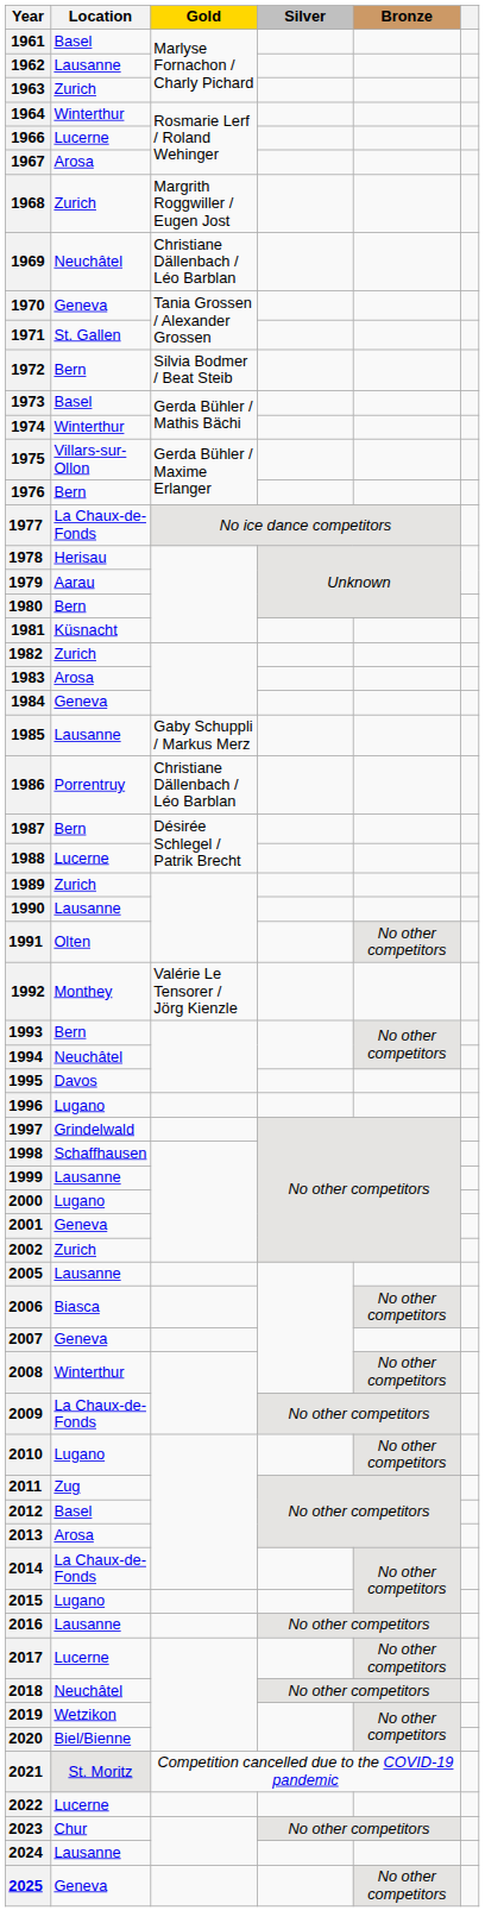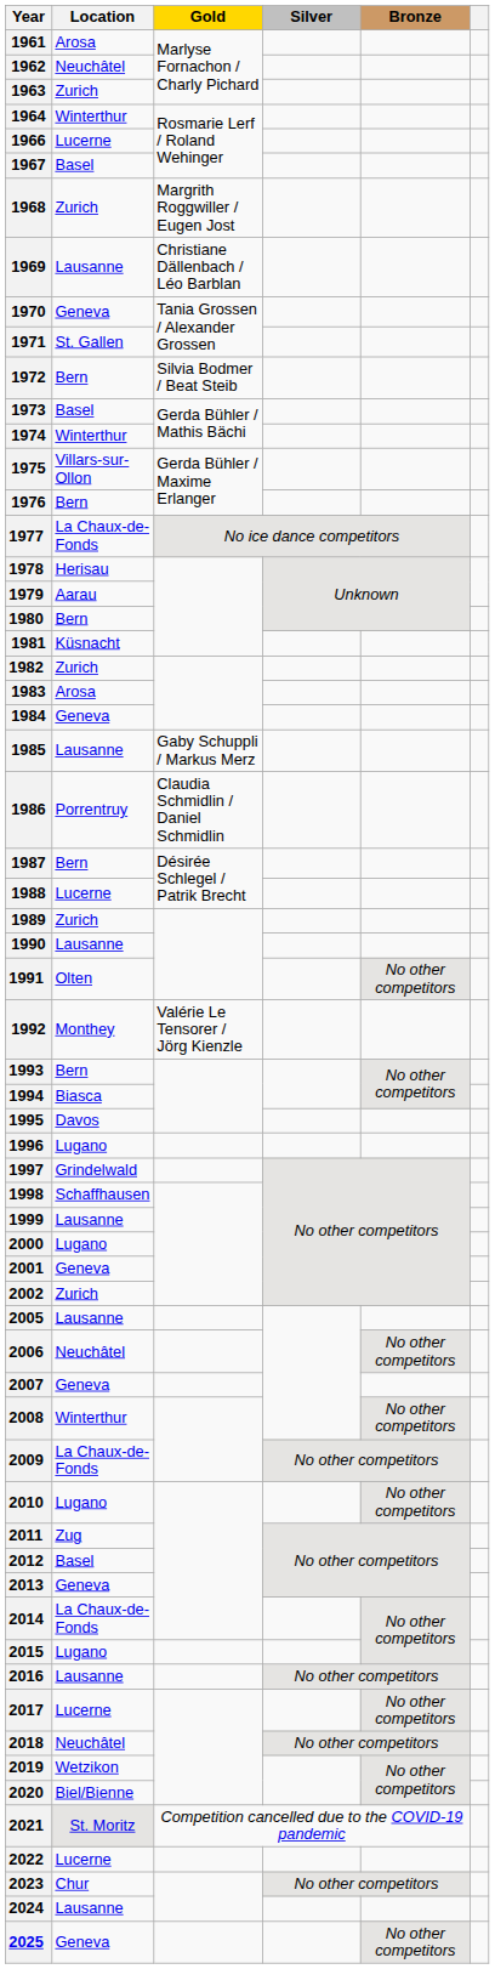 <table class="wikitable unsortable" style="text-align:left; width:80%">
 <tr>
 <th scope="col" style="text-align:center; width:10%">Year</th>
 <th scope="col" style="text-align:center; width:10%">Location</th>
 <td scope="col" style="text-align:center; width:25%; background:gold"><strong>Gold</strong></td>
 <td scope="col" style="text-align:center; width:25%; background:silver"><strong>Silver</strong></td>
 <td scope="col" style="text-align:center; width:25%; background:#c96"><strong>Bronze</strong></td>
 <th scope="col" style="text-align:center; width:5%"></th>
 </tr>
 <tr>
 <th>1961</th>
-<td><a href='#'>Basel</a></td>
+<td><a href='#'>Arosa</a></td>
 <td rowspan="3">Marlyse Fornachon / Charly Pichard</td>
 <td></td>
 <td></td>
 <td></td>
 </tr>
 <tr>
 <th>1962</th>
-<td><a href='#'>Lausanne</a></td>
+<td><a href='#'>Neuchâtel</a></td>
 <td></td>
 <td></td>
 <td></td>
 </tr>
 <tr>
 <th>1963</th>
 <td><a href='#'>Zurich</a></td>
 <td></td>
 <td></td>
 <td></td>
 </tr>
 <tr>
 <th>1964</th>
 <td><a href='#'>Winterthur</a></td>
 <td rowspan="3">Rosmarie Lerf / Roland Wehinger</td>
 <td></td>
 <td></td>
 <td></td>
 </tr>
 <tr>
 <th>1966</th>
 <td><a href='#'>Lucerne</a></td>
 <td></td>
 <td></td>
 <td></td>
 </tr>
 <tr>
 <th>1967</th>
-<td><a href='#'>Arosa</a></td>
+<td><a href='#'>Basel</a></td>
 <td></td>
 <td></td>
 <td></td>
 </tr>
 <tr>
 <th>1968</th>
 <td><a href='#'>Zurich</a></td>
 <td>Margrith Roggwiller / Eugen Jost</td>
 <td></td>
 <td></td>
 <td></td>
 </tr>
 <tr>
 <th>1969</th>
-<td><a href='#'>Neuchâtel</a></td>
+<td><a href='#'>Lausanne</a></td>
 <td>Christiane Dällenbach / Léo Barblan</td>
 <td></td>
 <td></td>
 <td></td>
 </tr>
 <tr>
 <th>1970</th>
 <td><a href='#'>Geneva</a></td>
 <td rowspan="2">Tania Grossen / Alexander Grossen</td>
 <td></td>
 <td></td>
 <td></td>
 </tr>
 <tr>
 <th>1971</th>
 <td><a href='#'>St. Gallen</a></td>
 <td></td>
 <td></td>
 <td></td>
 </tr>
 <tr>
 <th>1972</th>
 <td><a href='#'>Bern</a></td>
 <td>Silvia Bodmer / Beat Steib</td>
 <td></td>
 <td></td>
 <td></td>
 </tr>
 <tr>
 <th>1973</th>
 <td><a href='#'>Basel</a></td>
 <td rowspan="2">Gerda Bühler / Mathis Bächi</td>
 <td></td>
 <td></td>
 <td></td>
 </tr>
 <tr>
 <th>1974</th>
 <td><a href='#'>Winterthur</a></td>
 <td></td>
 <td></td>
 <td></td>
 </tr>
 <tr>
 <th>1975</th>
 <td><a href='#'>Villars-sur-Ollon</a></td>
 <td rowspan="2">Gerda Bühler / Maxime Erlanger</td>
 <td></td>
 <td></td>
 <td></td>
 </tr>
 <tr>
 <th>1976</th>
 <td><a href='#'>Bern</a></td>
 <td></td>
 <td></td>
 <td></td>
 </tr>
 <tr>
 <th scope="row" style="text-align:left">1977</th>
 <td><a href='#'>La Chaux-de-Fonds</a></td>
 <td colspan="3" bgcolor="e5e4e2" align="center"><em>No ice dance competitors</em></td>
 <td></td>
 </tr>
 <tr>
 <th scope="row" style="text-align:left">1978</th>
 <td><a href='#'>Herisau</a></td>
 <td rowspan="4"></td>
 <td colspan="2" rowspan="3" bgcolor="e5e4e2" align="center"><em>Unknown</em></td>
 <td rowspan="2"></td>
 </tr>
 <tr>
 <th scope="row" style="text-align:left">1979</th>
 <td><a href='#'>Aarau</a></td>
 </tr>
 <tr>
 <th scope="row" style="text-align:left">1980</th>
 <td><a href='#'>Bern</a></td>
 <td></td>
 </tr>
 <tr>
 <th>1981</th>
 <td><a href='#'>Küsnacht</a></td>
 <td></td>
 <td></td>
 <td></td>
 </tr>
 <tr>
 <th scope="row" style="text-align:left">1982</th>
 <td><a href='#'>Zurich</a></td>
 <td rowspan="3"></td>
 <td></td>
 <td></td>
 <td></td>
 </tr>
 <tr>
 <th>1983</th>
 <td><a href='#'>Arosa</a></td>
 <td></td>
 <td></td>
 <td></td>
 </tr>
 <tr>
 <th>1984</th>
 <td><a href='#'>Geneva</a></td>
 <td></td>
 <td></td>
 <td></td>
 </tr>
 <tr>
 <th>1985</th>
 <td><a href='#'>Lausanne</a></td>
 <td>Gaby Schuppli / Markus Merz</td>
 <td></td>
 <td></td>
 <td></td>
 </tr>
 <tr>
 <th>1986</th>
 <td><a href='#'>Porrentruy</a></td>
-<td>Christiane Dällenbach / Léo Barblan</td>
+<td>Claudia Schmidlin / Daniel Schmidlin</td>
 <td></td>
 <td></td>
 <td></td>
 </tr>
 <tr>
 <th>1987</th>
 <td><a href='#'>Bern</a></td>
 <td rowspan="2">Désirée Schlegel / Patrik Brecht</td>
 <td></td>
 <td></td>
 <td></td>
 </tr>
 <tr>
 <th>1988</th>
 <td><a href='#'>Lucerne</a></td>
 <td></td>
 <td></td>
 <td></td>
 </tr>
 <tr>
 <th>1989</th>
 <td><a href='#'>Zurich</a></td>
 <td rowspan="3"></td>
 <td></td>
 <td></td>
 <td></td>
 </tr>
 <tr>
 <th>1990</th>
 <td><a href='#'>Lausanne</a></td>
 <td></td>
 <td></td>
 <td></td>
 </tr>
 <tr>
 <th scope="row" style="text-align:left">1991</th>
 <td><a href='#'>Olten</a></td>
 <td></td>
 <td align="center" bgcolor="e5e4e2"><em>No other competitors</em></td>
 <td></td>
 </tr>
 <tr>
 <th>1992</th>
 <td><a href='#'>Monthey</a></td>
 <td>Valérie Le Tensorer / Jörg Kienzle</td>
 <td></td>
 <td></td>
 <td></td>
 </tr>
 <tr>
 <th scope="row" style="text-align:left">1993</th>
 <td><a href='#'>Bern</a></td>
 <td rowspan="3"></td>
 <td rowspan="2"></td>
 <td rowspan="2" align="center" bgcolor="e5e4e2"><em>No other competitors</em></td>
 <td></td>
 </tr>
 <tr>
 <th scope="row" style="text-align:left">1994</th>
-<td><a href='#'>Neuchâtel</a></td>
+<td><a href='#'>Biasca</a></td>
 <td></td>
 </tr>
 <tr>
 <th scope="row" style="text-align:left">1995</th>
 <td><a href='#'>Davos</a></td>
 <td></td>
 <td></td>
 <td></td>
 </tr>
 <tr>
 <th scope="row" style="text-align:left">1996</th>
 <td><a href='#'>Lugano</a></td>
 <td></td>
 <td></td>
 <td></td>
 <td></td>
 </tr>
 <tr>
 <th scope="row" style="text-align:left">1997</th>
 <td><a href='#'>Grindelwald</a></td>
 <td></td>
 <td colspan="2" rowspan="6" align="center" bgcolor="e5e4e2"><em>No other competitors</em></td>
 <td></td>
 </tr>
 <tr>
 <th scope="row" style="text-align:left">1998</th>
 <td><a href='#'>Schaffhausen</a></td>
 <td rowspan="5"></td>
 <td></td>
 </tr>
 <tr>
 <th scope="row" style="text-align:left">1999</th>
 <td><a href='#'>Lausanne</a></td>
 <td></td>
 </tr>
 <tr>
 <th scope="row" style="text-align:left">2000</th>
 <td><a href='#'>Lugano</a></td>
 <td></td>
 </tr>
 <tr>
 <th scope="row" style="text-align:left">2001</th>
 <td><a href='#'>Geneva</a></td>
 <td></td>
 </tr>
 <tr>
 <th scope="row" style="text-align:left">2002</th>
 <td><a href='#'>Zurich</a></td>
 <td></td>
 </tr>
 <tr>
 <th scope="row" style="text-align:left">2005</th>
 <td><a href='#'>Lausanne</a></td>
 <td></td>
 <td rowspan="4"></td>
 <td></td>
 <td></td>
 </tr>
 <tr>
 <th scope="row" style="text-align:left">2006</th>
-<td><a href='#'>Biasca</a></td>
+<td><a href='#'>Neuchâtel</a></td>
 <td></td>
 <td align="center" bgcolor="e5e4e2"><em>No other competitors</em></td>
 <td></td>
 </tr>
 <tr>
 <th scope="row" style="text-align:left">2007</th>
 <td><a href='#'>Geneva</a></td>
 <td></td>
 <td></td>
 <td></td>
 </tr>
 <tr>
 <th scope="row" style="text-align:left">2008</th>
 <td><a href='#'>Winterthur</a></td>
 <td rowspan="2"></td>
 <td align="center" bgcolor="e5e4e2"><em>No other competitors</em></td>
 <td></td>
 </tr>
 <tr>
 <th scope="row" style="text-align:left">2009</th>
 <td><a href='#'>La Chaux-de-Fonds</a></td>
 <td colspan="2" align="center" bgcolor="e5e4e2"><em>No other competitors</em></td>
 <td></td>
 </tr>
 <tr>
 <th scope="row" style="text-align:left">2010</th>
 <td><a href='#'>Lugano</a></td>
 <td rowspan="5"></td>
 <td></td>
 <td align="center" bgcolor="e5e4e2"><em>No other competitors</em></td>
 <td></td>
 </tr>
 <tr>
 <th scope="row" style="text-align:left">2011</th>
 <td><a href='#'>Zug</a></td>
 <td colspan="2" rowspan="3" align="center" bgcolor="e5e4e2"><em>No other competitors</em></td>
 <td></td>
 </tr>
 <tr>
 <th scope="row" style="text-align:left">2012</th>
 <td><a href='#'>Basel</a></td>
 <td></td>
 </tr>
 <tr>
 <th scope="row" style="text-align:left">2013</th>
-<td><a href='#'>Arosa</a></td>
+<td><a href='#'>Geneva</a></td>
 <td></td>
 </tr>
 <tr>
 <th scope="row" style="text-align:left">2014</th>
 <td><a href='#'>La Chaux-de-Fonds</a></td>
 <td></td>
 <td rowspan="2" align="center" bgcolor="e5e4e2"><em>No other competitors</em></td>
 <td></td>
 </tr>
 <tr>
 <th scope="row" style="text-align:left">2015</th>
 <td><a href='#'>Lugano</a></td>
 <td></td>
 <td></td>
 <td></td>
 </tr>
 <tr>
 <th scope="row" style="text-align:left">2016</th>
 <td><a href='#'>Lausanne</a></td>
 <td></td>
 <td colspan="2" align="center" bgcolor="e5e4e2"><em>No other competitors</em></td>
 <td></td>
 </tr>
 <tr>
 <th scope="row" style="text-align:left">2017</th>
 <td><a href='#'>Lucerne</a></td>
 <td rowspan="4"></td>
 <td></td>
 <td align="center" bgcolor="e5e4e2"><em>No other competitors</em></td>
 <td></td>
 </tr>
 <tr>
 <th scope="row" style="text-align:left">2018</th>
 <td><a href='#'>Neuchâtel</a></td>
 <td colspan="2" align="center" bgcolor="e5e4e2"><em>No other competitors</em></td>
 <td></td>
 </tr>
 <tr>
 <th scope="row" style="text-align:left">2019</th>
 <td><a href='#'>Wetzikon</a></td>
 <td rowspan="2"></td>
 <td rowspan="2" align="center" bgcolor="e5e4e2"><em>No other competitors</em></td>
 <td></td>
 </tr>
 <tr>
 <th scope="row" style="text-align:left">2020</th>
 <td><a href='#'>Biel/Bienne</a></td>
 <td></td>
 </tr>
 <tr>
 <th scope="row" style="text-align:left">2021</th>
 <td align="center" bgcolor="e5e4e2"><a href='#'>St. Moritz</a></td>
 <td colspan="3" align="center"><em>Competition cancelled due to the <a href='#'>COVID-19 pandemic</a></em></td>
 <td></td>
 </tr>
 <tr>
 <th scope="row" style="text-align:left">2022</th>
 <td><a href='#'>Lucerne</a></td>
 <td></td>
 <td></td>
 <td></td>
 <td></td>
 </tr>
 <tr>
 <th scope="row" style="text-align:left">2023</th>
 <td><a href='#'>Chur</a></td>
 <td rowspan="2"></td>
 <td colspan="2" align="center" bgcolor="e5e4e2"><em>No other competitors</em></td>
 <td></td>
 </tr>
 <tr>
 <th scope="row" style="text-align:left">2024</th>
 <td><a href='#'>Lausanne</a></td>
 <td></td>
 <td></td>
 <td></td>
 </tr>
 <tr>
 <th scope="row" style="text-align:left"><a href='#'>2025</a></th>
 <td><a href='#'>Geneva</a></td>
 <td></td>
 <td></td>
 <td align="center" bgcolor="e5e4e2"><em>No other competitors</em></td>
 <td></td>
 </tr>
 </table>
